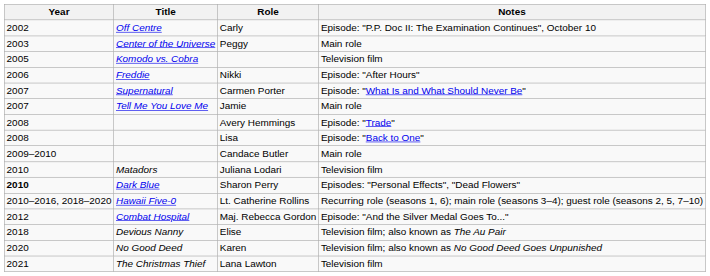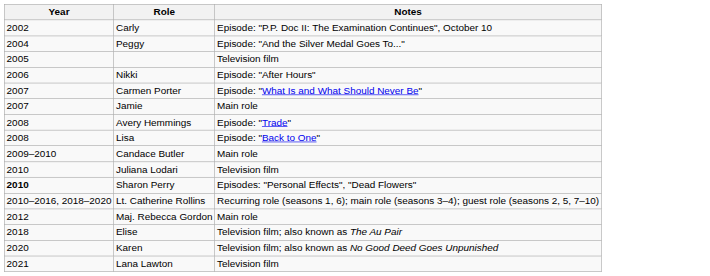 <table class="wikitable sortable">
 <tr>
 <th>Year</th>
-<th>Title</th>
 <th>Role</th>
 <th class="unsortable">Notes</th>
 </tr>
 <tr>
 <td>2002</td>
-<td><em><a href='#'>Off Centre</a></em></td>
 <td>Carly</td>
 <td>Episode: "P.P. Doc II: The Examination Continues", October 10</td>
 </tr>
 <tr>
-<td>2003</td>
-<td><em><a href='#'>Center of the Universe</a></em></td>
+<td>2004</td>
 <td>Peggy</td>
-<td>Main role</td>
+<td>Episode: "And the Silver Medal Goes To..."</td>
 </tr>
 <tr>
 <td>2005</td>
-<td><em><a href='#'>Komodo vs. Cobra</a></em></td>
 <td></td>
 <td>Television film</td>
 </tr>
 <tr>
 <td>2006</td>
-<td><em><a href='#'>Freddie</a></em></td>
 <td>Nikki</td>
 <td>Episode: "After Hours"</td>
 </tr>
 <tr>
 <td>2007</td>
-<td><em><a href='#'>Supernatural</a></em></td>
 <td>Carmen Porter</td>
 <td>Episode: "<a href='#'>What Is and What Should Never Be</a>"</td>
 </tr>
 <tr>
 <td>2007</td>
-<td><em><a href='#'>Tell Me You Love Me</a></em></td>
 <td>Jamie</td>
 <td>Main role</td>
 </tr>
 <tr>
 <td>2008</td>
-<td></td>
 <td>Avery Hemmings</td>
 <td>Episode: "<a href='#'>Trade</a>"</td>
 </tr>
 <tr>
 <td>2008</td>
-<td><em></em></td>
 <td>Lisa</td>
 <td>Episode: "<a href='#'>Back to One</a>"</td>
 </tr>
 <tr>
 <td>2009–2010</td>
-<td><em></em></td>
 <td>Candace Butler</td>
 <td>Main role</td>
 </tr>
 <tr>
 <td>2010</td>
-<td><em>Matadors</em></td>
 <td>Juliana Lodari</td>
 <td>Television film</td>
 </tr>
 <tr>
 <td><strong>2010</strong></td>
-<td><em><a href='#'>Dark Blue</a></em></td>
 <td>Sharon Perry</td>
 <td>Episodes: "Personal Effects", "Dead Flowers"</td>
 </tr>
 <tr>
 <td>2010–2016, 2018–2020</td>
-<td><em><a href='#'>Hawaii Five-0</a></em></td>
 <td>Lt. Catherine Rollins</td>
 <td>Recurring role (seasons 1, 6); main role (seasons 3–4); guest role (seasons 2, 5, 7–10)</td>
 </tr>
 <tr>
 <td>2012</td>
-<td><em><a href='#'>Combat Hospital</a></em></td>
 <td>Maj. Rebecca Gordon</td>
-<td>Episode: "And the Silver Medal Goes To..."</td>
+<td>Main role</td>
 </tr>
 <tr>
 <td>2018</td>
-<td><em>Devious Nanny</em></td>
 <td>Elise</td>
 <td>Television film; also known as <em>The Au Pair</em></td>
 </tr>
 <tr>
 <td>2020</td>
-<td><em>No Good Deed</em></td>
 <td>Karen</td>
 <td>Television film; also known as <em>No Good Deed Goes Unpunished</em></td>
 </tr>
 <tr>
 <td>2021</td>
-<td><em>The Christmas Thief</em></td>
 <td>Lana Lawton</td>
 <td>Television film</td>
 </tr>
 </table>
